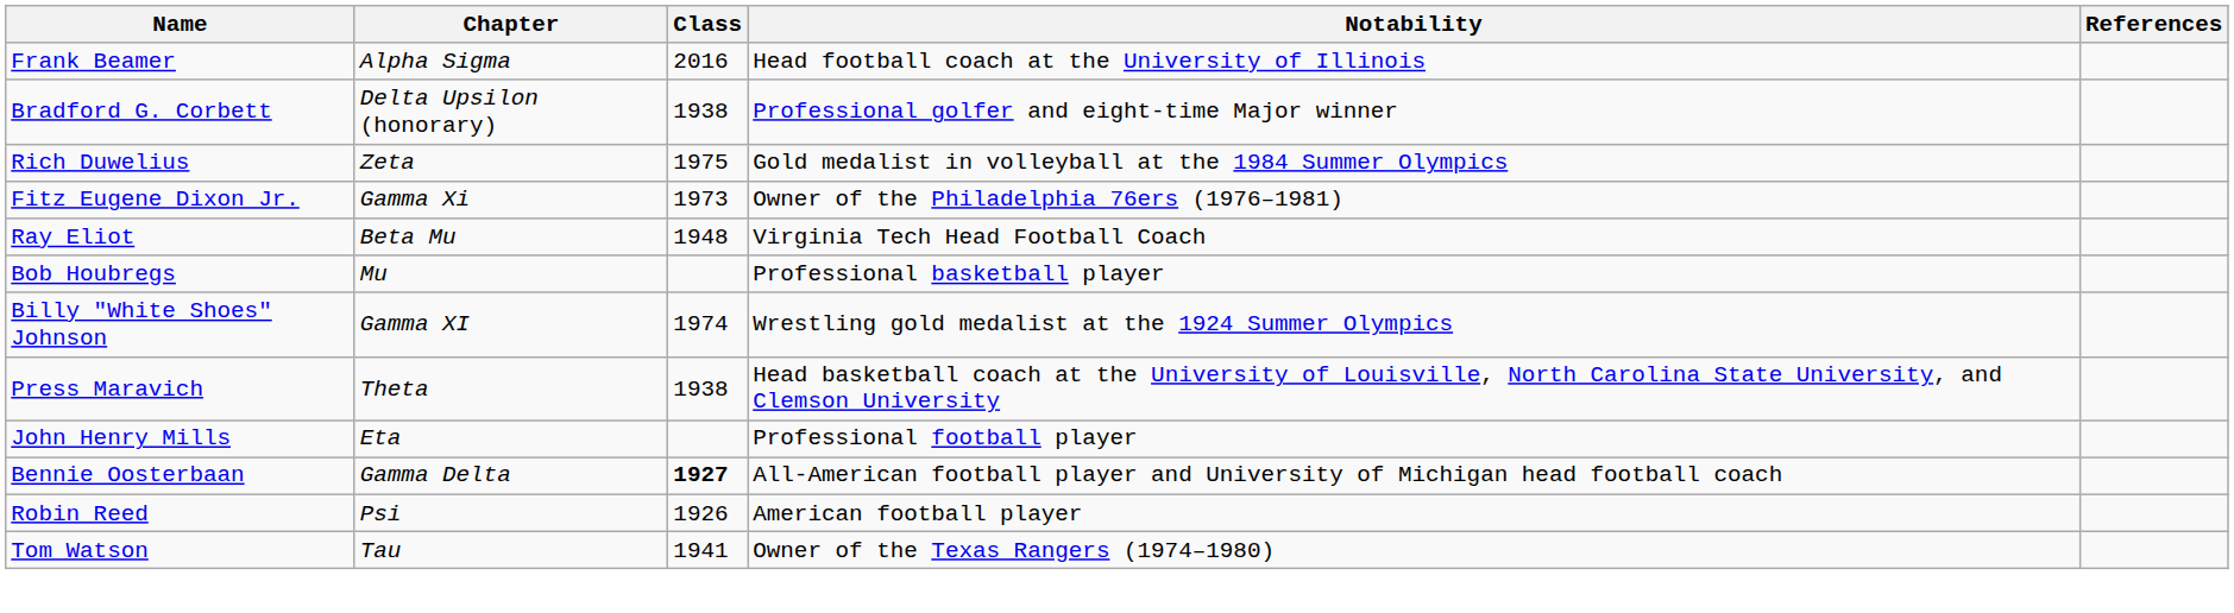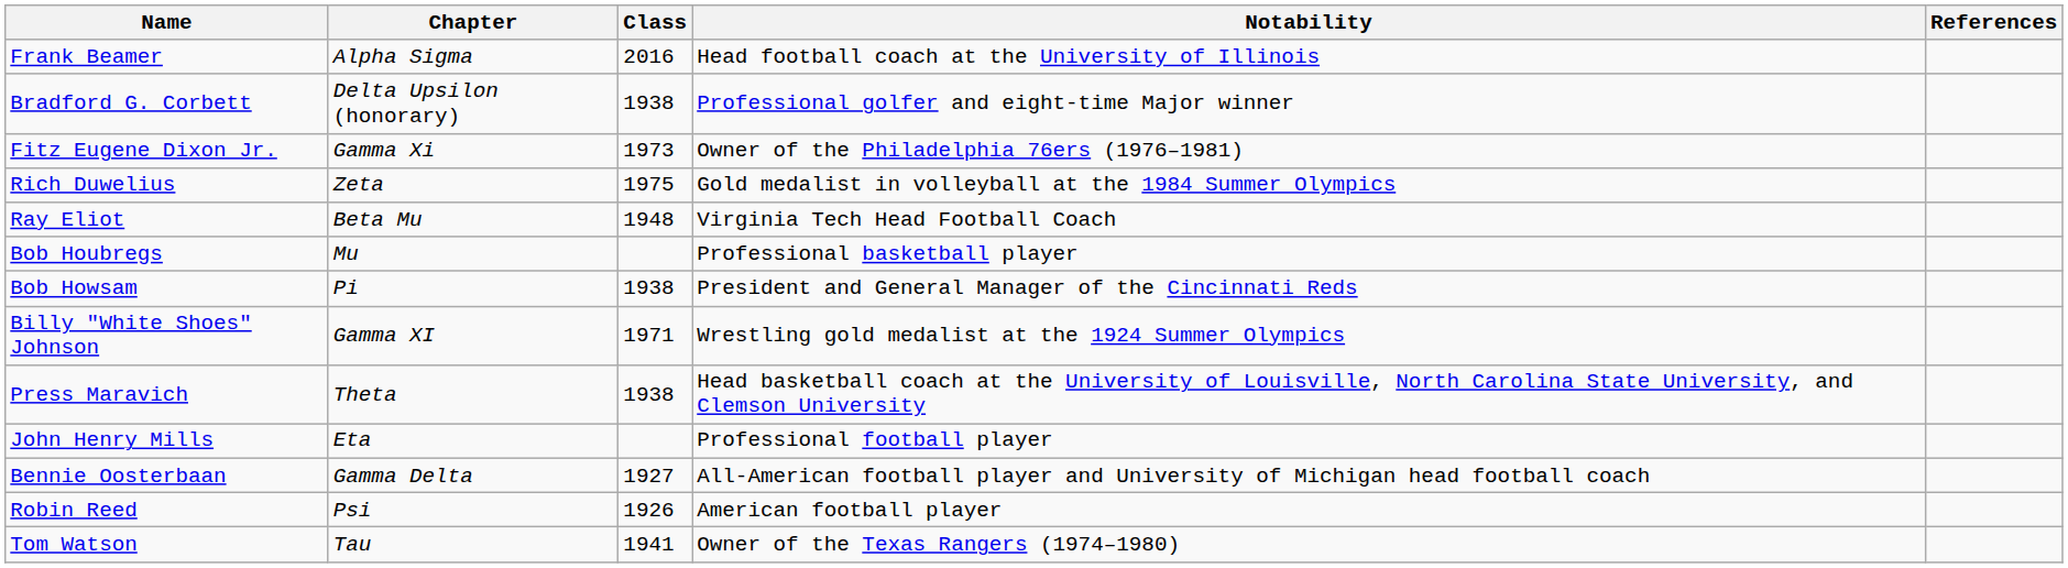 <table class="wikitable sortable" style="width:100%;">
 <tr>
 <th>Name</th>
 <th>Chapter</th>
 <th>Class</th>
 <th>Notability</th>
 <th>References</th>
 </tr>
 <tr>
 <td><a href='#'>Frank Beamer</a></td>
 <td><em>Alpha Sigma</em></td>
 <td>2016</td>
 <td>Head football coach at the <a href='#'>University of Illinois</a></td>
 <td></td>
 </tr>
 <tr>
 <td><a href='#'>Bradford G. Corbett</a></td>
 <td><em>Delta Upsilon</em> (honorary)</td>
 <td>1938</td>
 <td><a href='#'>Professional golfer</a> and eight-time Major winner</td>
 <td></td>
 </tr>
 <tr>
+<td><a href='#'>Fitz Eugene Dixon Jr.</a></td>
+<td><em>Gamma Xi</em></td>
+<td>1973</td>
+<td>Owner of the <a href='#'>Philadelphia 76ers</a> (1976–1981)</td>
+<td></td>
+</tr>
+<tr>
 <td><a href='#'>Rich Duwelius</a></td>
 <td><em>Zeta</em></td>
 <td>1975</td>
 <td>Gold medalist in volleyball at the <a href='#'>1984 Summer Olympics</a></td>
-<td></td>
-</tr>
-<tr>
-<td><a href='#'>Fitz Eugene Dixon Jr.</a></td>
-<td><em>Gamma Xi</em></td>
-<td>1973</td>
-<td>Owner of the <a href='#'>Philadelphia 76ers</a> (1976–1981)</td>
 <td></td>
 </tr>
 <tr>
 <td><a href='#'>Ray Eliot</a></td>
 <td><em>Beta Mu</em></td>
 <td>1948</td>
 <td>Virginia Tech Head Football Coach</td>
 <td></td>
 </tr>
 <tr>
 <td><a href='#'>Bob Houbregs</a></td>
 <td><em>Mu</em></td>
 <td></td>
 <td>Professional <a href='#'>basketball</a> player</td>
 <td></td>
 </tr>
 <tr>
+<td><a href='#'>Bob Howsam</a></td>
+<td><em>Pi</em></td>
+<td>1938</td>
+<td>President and General Manager of the <a href='#'>Cincinnati Reds</a></td>
+<td></td>
+</tr>
+<tr>
 <td><a href='#'>Billy "White Shoes" Johnson</a></td>
 <td><em>Gamma XI</em></td>
-<td>1974</td>
+<td>1971</td>
 <td>Wrestling gold medalist at the <a href='#'>1924 Summer Olympics</a></td>
 <td></td>
 </tr>
 <tr>
 <td><a href='#'>Press Maravich</a></td>
 <td><em>Theta</em></td>
 <td>1938</td>
 <td>Head basketball coach at the <a href='#'>University of Louisville</a>, <a href='#'>North Carolina State University</a>, and <a href='#'>Clemson University</a></td>
 <td></td>
 </tr>
 <tr>
 <td><a href='#'>John Henry Mills</a></td>
 <td><em>Eta</em></td>
 <td></td>
 <td>Professional <a href='#'>football</a> player</td>
 <td></td>
 </tr>
 <tr>
 <td><a href='#'>Bennie Oosterbaan</a></td>
 <td><em>Gamma Delta</em></td>
-<td><strong>1927</strong></td>
+<td>1927</td>
 <td>All-American football player and University of Michigan head football coach</td>
 <td></td>
 </tr>
 <tr>
 <td><a href='#'>Robin Reed</a></td>
 <td><em>Psi</em></td>
 <td>1926</td>
 <td>American football player</td>
 <td></td>
 </tr>
 <tr>
 <td><a href='#'>Tom Watson</a></td>
 <td><em>Tau</em></td>
 <td>1941</td>
 <td>Owner of the <a href='#'>Texas Rangers</a> (1974–1980)</td>
 <td></td>
 </tr>
 </table>
